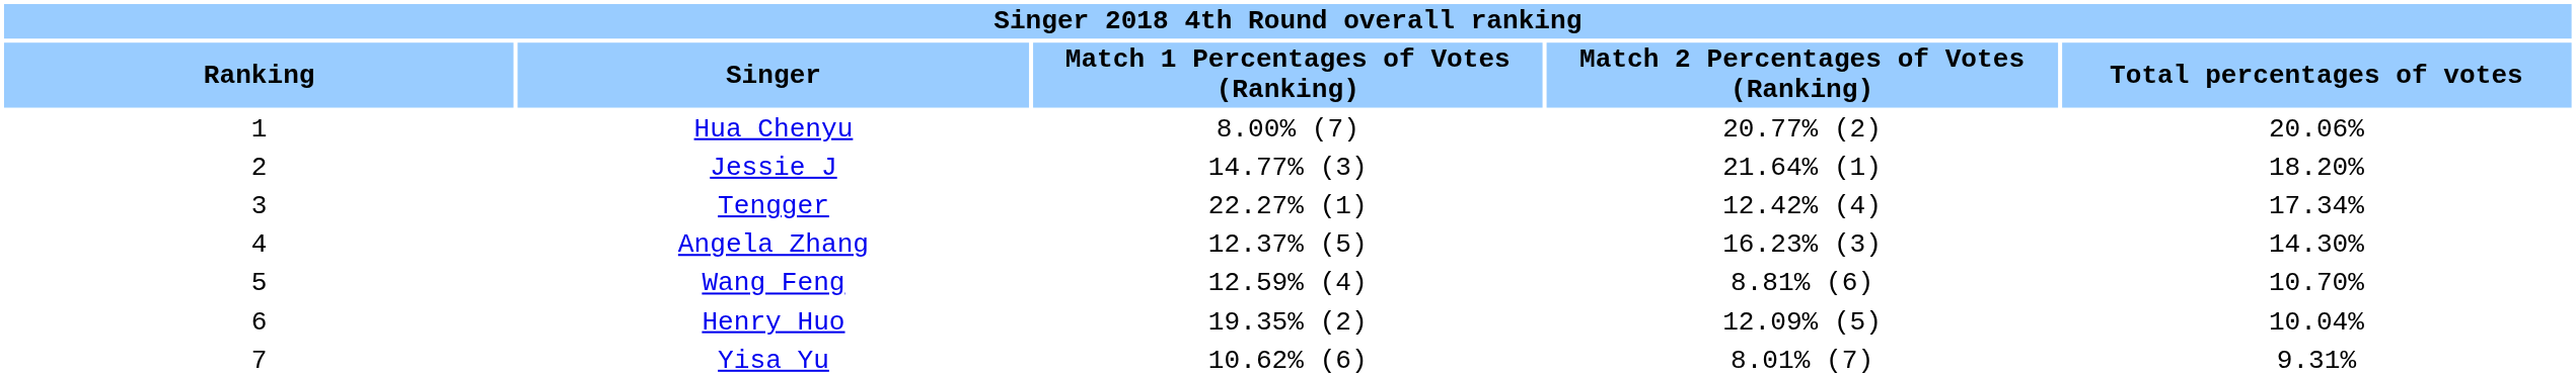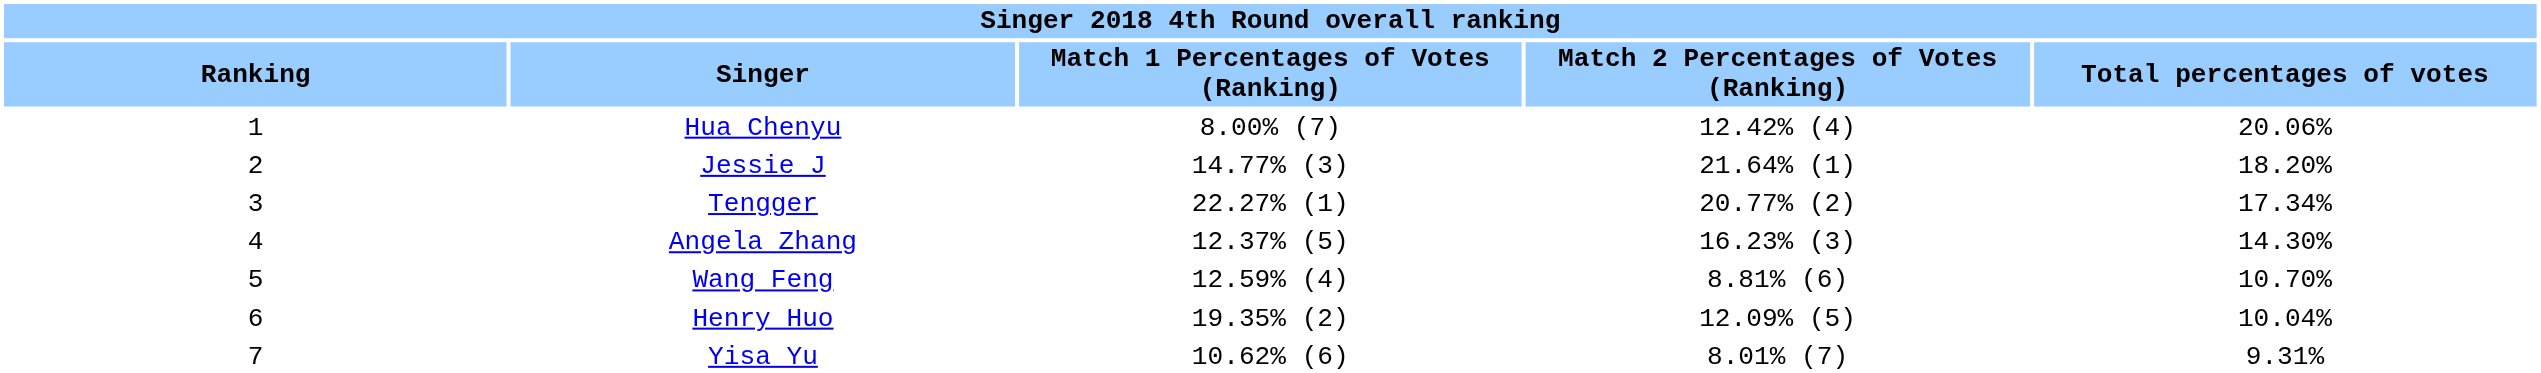 <table width="100%" style="text-align:center">
 <tr style="background:#99CCFF">
 <td colspan="5"><div><strong>Singer 2018 4th Round overall ranking</strong></div></td>
 </tr>
 <tr style="background:#99CCFF">
 <td style="width:20%"><strong>Ranking</strong></td>
 <td style="width:20%"><strong>Singer</strong></td>
 <td style="width:20%"><strong>Match 1 Percentages of Votes (Ranking)</strong></td>
 <td style="width:20%"><strong>Match 2 Percentages of Votes (Ranking)</strong></td>
 <td style="width:20%"><strong>Total percentages of votes</strong></td>
 </tr>
 <tr>
 <td>1</td>
 <td><a href='#'>Hua Chenyu</a></td>
 <td>8.00% (7)</td>
-<td>20.77% (2)</td>
+<td>12.42% (4)</td>
 <td>20.06%</td>
 </tr>
 <tr>
 <td>2</td>
 <td><a href='#'>Jessie J</a></td>
 <td>14.77% (3)</td>
 <td>21.64% (1)</td>
 <td>18.20%</td>
 </tr>
 <tr>
 <td>3</td>
 <td><a href='#'>Tengger</a></td>
 <td>22.27% (1)</td>
-<td>12.42% (4)</td>
+<td>20.77% (2)</td>
 <td>17.34%</td>
 </tr>
 <tr>
 <td>4</td>
 <td><a href='#'>Angela Zhang</a></td>
 <td>12.37% (5)</td>
 <td>16.23% (3)</td>
 <td>14.30%</td>
 </tr>
 <tr>
 <td>5</td>
 <td><a href='#'>Wang Feng</a></td>
 <td>12.59% (4)</td>
 <td>8.81% (6)</td>
 <td>10.70%</td>
 </tr>
 <tr>
 <td>6</td>
 <td><a href='#'>Henry Huo</a></td>
 <td>19.35% (2)</td>
 <td>12.09% (5)</td>
 <td>10.04%</td>
 </tr>
 <tr>
 <td>7</td>
 <td><a href='#'>Yisa Yu</a></td>
 <td>10.62% (6)</td>
 <td>8.01% (7)</td>
 <td>9.31%</td>
 </tr>
 </table>
